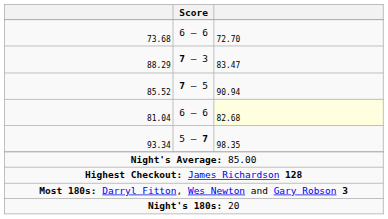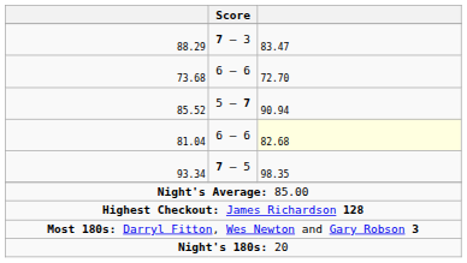 <table class="wikitable" style="text-align:center">
 <tr>
 <th width="225"></th>
 <th width="50">Score</th>
 <th width="225"></th>
 </tr>
 <tr align="center">
 </tr>
 <tr align="left">
+<td align="right"> <br> <small><span>88.29</span></small></td>
+<td align="center"><strong>7</strong> – 3</td>
+<td> <br> <small><span>83.47</span></small></td>
+</tr>
+<tr align="left">
 <td align="right"> <br> <small><span>73.68</span></small></td>
 <td align="center">6 – 6</td>
 <td> <br> <small><span>72.70</span></small></td>
 </tr>
 <tr align="left">
-<td align="right"> <br> <small><span>88.29</span></small></td>
-<td align="center"><strong>7</strong> – 3</td>
-<td> <br> <small><span>83.47</span></small></td>
-</tr>
-<tr align="left">
 <td align="right"> <br> <small><span>85.52</span></small></td>
-<td align="center"><strong>7</strong> – 5</td>
+<td align="center">5 – <strong>7</strong></td>
 <td> <br> <small><span>90.94</span></small></td>
 </tr>
 <tr align="left">
 <td align="right"> <br> <small><span>81.04</span></small></td>
 <td align="center">6 – 6</td>
 <td style="background: lightyellow;"> <br> <small><span>82.68</span></small></td>
 </tr>
 <tr align="left">
 <td align="right"> <br> <small><span>93.34</span></small></td>
-<td align="center">5 – <strong>7</strong></td>
+<td align="center"><strong>7</strong> – 5</td>
 <td> <br> <small><span>98.35</span></small></td>
 </tr>
 <tr align="center">
 </tr>
 <tr align="center">
 <td colspan="3"><strong>Night's Average:</strong> 85.00</td>
 </tr>
 <tr align="center">
 <td colspan="3"><strong>Highest Checkout:</strong>  <a href='#'>James Richardson</a> <strong>128</strong></td>
 </tr>
 <tr align="center">
 <td colspan="3"><strong>Most 180s:</strong>  <a href='#'>Darryl Fitton</a>,  <a href='#'>Wes Newton</a> and  <a href='#'>Gary Robson</a> <strong>3</strong></td>
 </tr>
 <tr align="center">
 <td colspan="3"><strong>Night's 180s:</strong> 20</td>
 </tr>
 </table>
